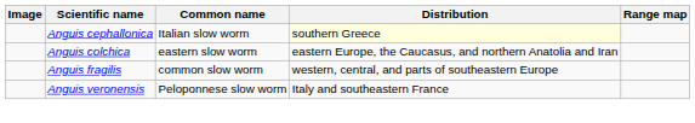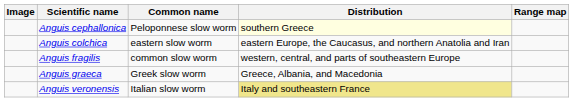 <table class="wikitable">
 <tr>
 <th>Image</th>
 <th>Scientific name</th>
 <th>Common name</th>
 <th>Distribution</th>
 <th>Range map</th>
 </tr>
 <tr>
 <td></td>
 <td><em><a href='#'>Anguis cephallonica</a></em></td>
-<td>Italian slow worm</td>
+<td>Peloponnese slow worm</td>
 <td style="background: lightyellow;">southern Greece</td>
 <td></td>
 </tr>
 <tr>
 <td></td>
 <td><em><a href='#'>Anguis colchica</a></em></td>
 <td>eastern slow worm</td>
 <td>eastern Europe, the Caucasus, and northern Anatolia and Iran</td>
 <td></td>
 </tr>
 <tr>
 <td></td>
 <td><em><a href='#'>Anguis fragilis</a></em></td>
 <td>common slow worm</td>
 <td>western, central, and parts of southeastern Europe</td>
 <td></td>
 </tr>
 <tr>
 <td></td>
+<td><em><a href='#'>Anguis graeca</a></em></td>
+<td>Greek slow worm</td>
+<td>Greece, Albania, and Macedonia</td>
+<td></td>
+</tr>
+<tr>
+<td></td>
 <td><em><a href='#'>Anguis veronensis</a></em></td>
-<td>Peloponnese slow worm</td>
-<td>Italy and southeastern France</td>
+<td>Italian slow worm</td>
+<td style="background: khaki;">Italy and southeastern France</td>
 <td></td>
 </tr>
 </table>
